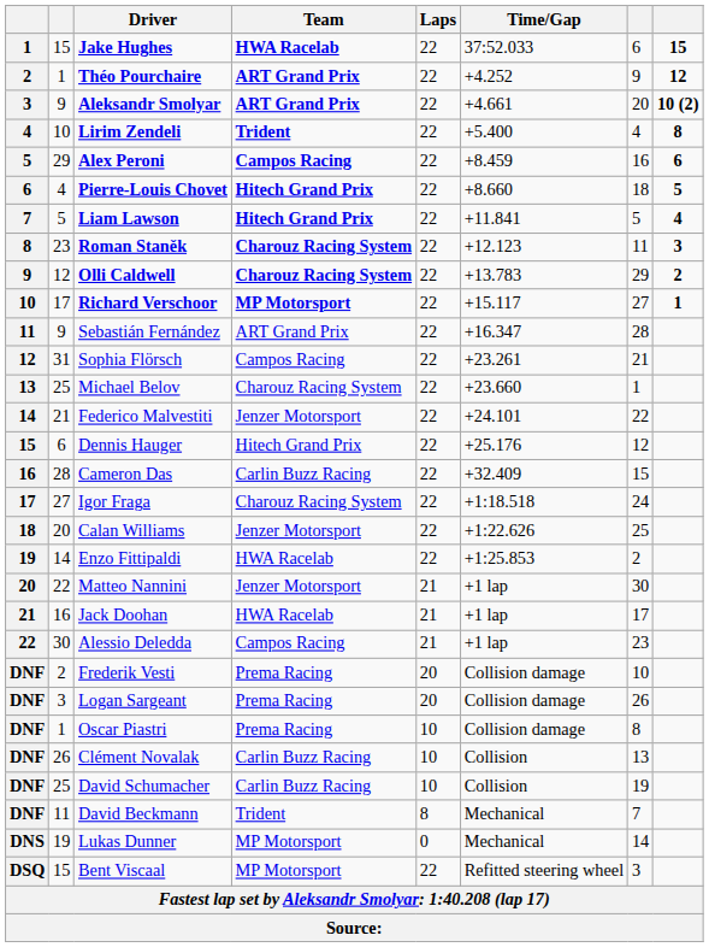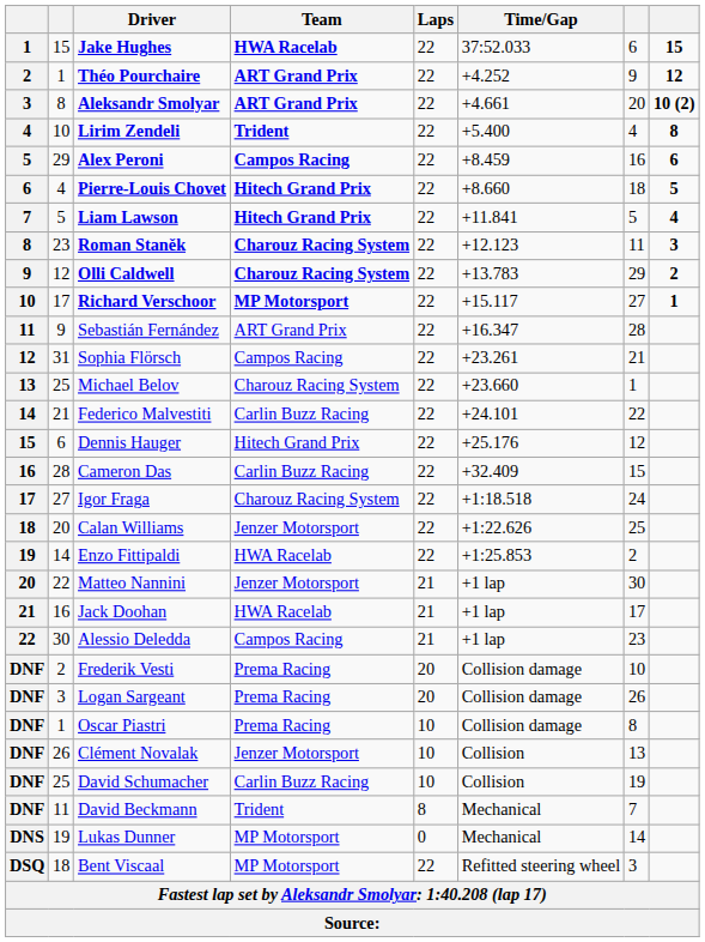 <table class="wikitable" style="font-size:85%">
 <tr>
 <th></th>
 <th></th>
 <th>Driver</th>
 <th>Team</th>
 <th>Laps</th>
 <th>Time/Gap</th>
 <th></th>
 <th></th>
 </tr>
 <tr>
 <th>1</th>
 <td align="center">15</td>
 <td><strong> <a href='#'>Jake Hughes</a></strong></td>
 <td><a href='#'><strong>HWA Racelab</strong></a></td>
 <td>22</td>
 <td>37:52.033</td>
 <td>6</td>
 <td align="center"><strong>15</strong></td>
 </tr>
 <tr>
 <th>2</th>
 <td align="center">1</td>
 <td> <strong><a href='#'>Théo Pourchaire</a></strong></td>
 <td><strong><a href='#'>ART Grand Prix</a></strong></td>
 <td>22</td>
 <td>+4.252</td>
 <td>9</td>
 <td align="center"><strong>12</strong></td>
 </tr>
 <tr>
 <th>3</th>
-<td align="center">9</td>
+<td align="center">8</td>
 <td> <strong><a href='#'>Aleksandr Smolyar</a></strong></td>
 <td><strong><a href='#'>ART Grand Prix</a></strong></td>
 <td>22</td>
 <td>+4.661</td>
 <td>20</td>
 <td align="center"><strong>10 (2)</strong></td>
 </tr>
 <tr>
 <th>4</th>
 <td align="center">10</td>
 <td><strong> <a href='#'>Lirim Zendeli</a></strong></td>
 <td><a href='#'><strong>Trident</strong></a></td>
 <td>22</td>
 <td>+5.400</td>
 <td>4</td>
 <td align="center"><strong>8</strong></td>
 </tr>
 <tr>
 <th>5</th>
 <td align="center">29</td>
 <td><strong> <a href='#'>Alex Peroni</a></strong></td>
 <td><strong><a href='#'>Campos Racing</a></strong></td>
 <td>22</td>
 <td>+8.459</td>
 <td>16</td>
 <td align="center"><strong>6</strong></td>
 </tr>
 <tr>
 <th>6</th>
 <td align="center">4</td>
 <td><strong> <a href='#'>Pierre-Louis Chovet</a></strong></td>
 <td><strong><a href='#'>Hitech Grand Prix</a></strong></td>
 <td>22</td>
 <td>+8.660</td>
 <td>18</td>
 <td align="center"><strong>5</strong></td>
 </tr>
 <tr>
 <th>7</th>
 <td align="center">5</td>
 <td><strong> <a href='#'>Liam Lawson</a></strong></td>
 <td><strong><a href='#'>Hitech Grand Prix</a></strong></td>
 <td>22</td>
 <td>+11.841</td>
 <td>5</td>
 <td align="center"><strong>4</strong></td>
 </tr>
 <tr>
 <th>8</th>
 <td align="center">23</td>
 <td><strong> <a href='#'>Roman Staněk</a></strong></td>
 <td><strong><a href='#'>Charouz Racing System</a></strong></td>
 <td>22</td>
 <td>+12.123</td>
 <td>11</td>
 <td align="center"><strong>3</strong></td>
 </tr>
 <tr>
 <th>9</th>
 <td align="center">12</td>
 <td><strong> <a href='#'>Olli Caldwell</a></strong></td>
 <td><strong><a href='#'>Charouz Racing System</a></strong></td>
 <td>22</td>
 <td>+13.783</td>
 <td>29</td>
 <td align="center"><strong>2</strong></td>
 </tr>
 <tr>
 <th>10</th>
 <td align="center">17</td>
 <td> <strong><a href='#'>Richard Verschoor</a></strong></td>
 <td><strong><a href='#'>MP Motorsport</a></strong></td>
 <td>22</td>
 <td>+15.117</td>
 <td>27</td>
 <td align="center"><strong>1</strong></td>
 </tr>
 <tr>
 <th>11</th>
 <td align="center">9</td>
 <td> <a href='#'>Sebastián Fernández</a></td>
 <td><a href='#'>ART Grand Prix</a></td>
 <td>22</td>
 <td>+16.347</td>
 <td>28</td>
 <td align="center"></td>
 </tr>
 <tr>
 <th>12</th>
 <td align="center">31</td>
 <td> <a href='#'>Sophia Flörsch</a></td>
 <td><a href='#'>Campos Racing</a></td>
 <td>22</td>
 <td>+23.261</td>
 <td>21</td>
 <td align="center"></td>
 </tr>
 <tr>
 <th>13</th>
 <td align="center">25</td>
 <td> <a href='#'>Michael Belov</a></td>
 <td><a href='#'>Charouz Racing System</a></td>
 <td>22</td>
 <td>+23.660</td>
 <td>1</td>
 <td align="center"></td>
 </tr>
 <tr>
 <th>14</th>
 <td align="center">21</td>
 <td> <a href='#'>Federico Malvestiti</a></td>
-<td><a href='#'>Jenzer Motorsport</a></td>
+<td><a href='#'>Carlin Buzz Racing</a></td>
 <td>22</td>
 <td>+24.101</td>
 <td>22</td>
 <td align="center"></td>
 </tr>
 <tr>
 <th>15</th>
 <td align="center">6</td>
 <td> <a href='#'>Dennis Hauger</a></td>
 <td><a href='#'>Hitech Grand Prix</a></td>
 <td>22</td>
 <td>+25.176</td>
 <td>12</td>
 <td align="center"></td>
 </tr>
 <tr>
 <th>16</th>
 <td align="center">28</td>
 <td> <a href='#'>Cameron Das</a></td>
 <td><a href='#'>Carlin Buzz Racing</a></td>
 <td>22</td>
 <td>+32.409</td>
 <td>15</td>
 <td align="center"></td>
 </tr>
 <tr>
 <th>17</th>
 <td align="center">27</td>
 <td> <a href='#'>Igor Fraga</a></td>
 <td><a href='#'>Charouz Racing System</a></td>
 <td>22</td>
 <td>+1:18.518</td>
 <td>24</td>
 <td></td>
 </tr>
 <tr>
 <th>18</th>
 <td align="center">20</td>
 <td> <a href='#'>Calan Williams</a></td>
 <td><a href='#'>Jenzer Motorsport</a></td>
 <td>22</td>
 <td>+1:22.626</td>
 <td>25</td>
 <td align="center"></td>
 </tr>
 <tr>
 <th>19</th>
 <td align="center">14</td>
 <td> <a href='#'>Enzo Fittipaldi</a></td>
 <td><a href='#'>HWA Racelab</a></td>
 <td>22</td>
 <td>+1:25.853</td>
 <td>2</td>
 <td align="center"></td>
 </tr>
 <tr>
 <th>20</th>
 <td align="center">22</td>
 <td> <a href='#'>Matteo Nannini</a></td>
 <td><a href='#'>Jenzer Motorsport</a></td>
 <td>21</td>
 <td>+1 lap</td>
 <td>30</td>
 <td align="center"></td>
 </tr>
 <tr>
 <th>21</th>
 <td align="center">16</td>
 <td> <a href='#'>Jack Doohan</a></td>
 <td><a href='#'>HWA Racelab</a></td>
 <td>21</td>
 <td>+1 lap</td>
 <td>17</td>
 <td align="center"></td>
 </tr>
 <tr>
 <th>22</th>
 <td align="center">30</td>
 <td> <a href='#'>Alessio Deledda</a></td>
 <td><a href='#'>Campos Racing</a></td>
 <td>21</td>
 <td>+1 lap</td>
 <td>23</td>
 <td align="center"></td>
 </tr>
 <tr>
 <th>DNF</th>
 <td align="center">2</td>
 <td> <a href='#'>Frederik Vesti</a></td>
 <td><a href='#'>Prema Racing</a></td>
 <td>20</td>
 <td>Collision damage</td>
 <td>10</td>
 <td align="center"></td>
 </tr>
 <tr>
 <th>DNF</th>
 <td align="center">3</td>
 <td> <a href='#'>Logan Sargeant</a></td>
 <td><a href='#'>Prema Racing</a></td>
 <td>20</td>
 <td>Collision damage</td>
 <td>26</td>
 <td align="center"></td>
 </tr>
 <tr>
 <th>DNF</th>
 <td align="center">1</td>
 <td> <a href='#'>Oscar Piastri</a></td>
 <td><a href='#'>Prema Racing</a></td>
 <td>10</td>
 <td>Collision damage</td>
 <td>8</td>
 <td align="center"></td>
 </tr>
 <tr>
 <th>DNF</th>
 <td align="center">26</td>
 <td> <a href='#'>Clément Novalak</a></td>
-<td><a href='#'>Carlin Buzz Racing</a></td>
+<td><a href='#'>Jenzer Motorsport</a></td>
 <td>10</td>
 <td>Collision</td>
 <td>13</td>
 <td align="center"></td>
 </tr>
 <tr>
 <th>DNF</th>
 <td align="center">25</td>
 <td> <a href='#'>David Schumacher</a></td>
 <td><a href='#'>Carlin Buzz Racing</a></td>
 <td>10</td>
 <td>Collision</td>
 <td>19</td>
 <td align="center"></td>
 </tr>
 <tr>
 <th>DNF</th>
 <td align="center">11</td>
 <td> <a href='#'>David Beckmann</a></td>
 <td><a href='#'>Trident</a></td>
 <td>8</td>
 <td>Mechanical</td>
 <td>7</td>
 <td align="center"></td>
 </tr>
 <tr>
 <th>DNS</th>
 <td align="center">19</td>
 <td> <a href='#'>Lukas Dunner</a></td>
 <td><a href='#'>MP Motorsport</a></td>
 <td>0</td>
 <td>Mechanical</td>
 <td>14</td>
 <td align="center"></td>
 </tr>
 <tr>
 <th>DSQ</th>
-<td align="center">15</td>
+<td align="center">18</td>
 <td> <a href='#'>Bent Viscaal</a></td>
 <td><a href='#'>MP Motorsport</a></td>
 <td>22</td>
 <td>Refitted steering wheel</td>
 <td>3</td>
 <td align="center"></td>
 </tr>
 <tr>
 <th colspan="8" align="center"><em>Fastest lap set by  <a href='#'>Aleksandr Smolyar</a>: 1:40.208 (lap 17)</em></th>
 </tr>
 <tr>
 <th colspan="8">Source:</th>
 </tr>
 </table>
